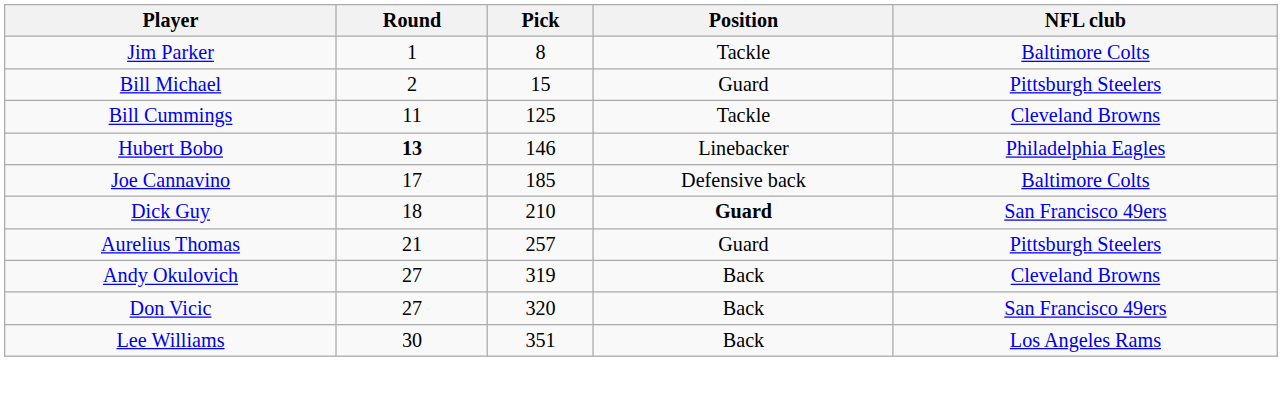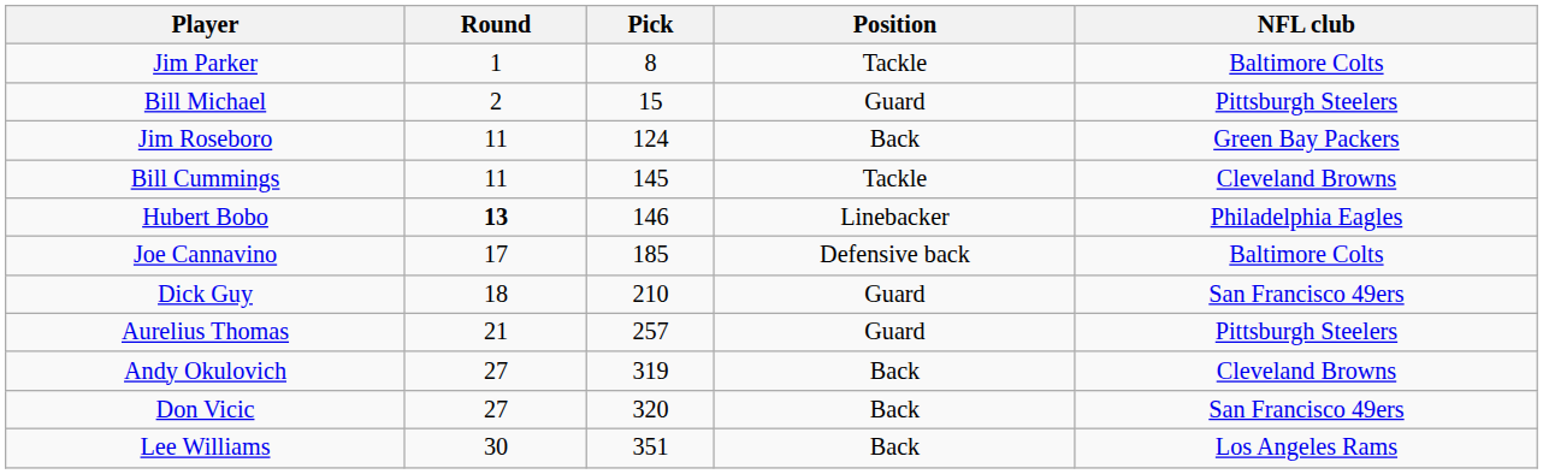 <table class="wikitable" width="80%">
 <tr>
 <th>Player</th>
 <th>Round</th>
 <th>Pick</th>
 <th>Position</th>
 <th>NFL club</th>
 </tr>
 <tr align="center" bgcolor="">
 <td><a href='#'>Jim Parker</a></td>
 <td>1</td>
 <td>8</td>
 <td>Tackle</td>
 <td><a href='#'>Baltimore Colts</a></td>
 </tr>
 <tr align="center" bgcolor="">
 <td><a href='#'>Bill Michael</a></td>
 <td>2</td>
 <td>15</td>
 <td>Guard</td>
 <td><a href='#'>Pittsburgh Steelers</a></td>
 </tr>
 <tr align="center" bgcolor="">
+<td><a href='#'>Jim Roseboro</a></td>
+<td>11</td>
+<td>124</td>
+<td>Back</td>
+<td><a href='#'>Green Bay Packers</a></td>
+</tr>
+<tr align="center" bgcolor="">
 <td><a href='#'>Bill Cummings</a></td>
 <td>11</td>
-<td>125</td>
+<td>145</td>
 <td>Tackle</td>
 <td><a href='#'>Cleveland Browns</a></td>
 </tr>
 <tr align="center" bgcolor="">
 <td><a href='#'>Hubert Bobo</a></td>
 <td><strong>13</strong></td>
 <td>146</td>
 <td>Linebacker</td>
 <td><a href='#'>Philadelphia Eagles</a></td>
 </tr>
 <tr align="center" bgcolor="">
 <td><a href='#'>Joe Cannavino</a></td>
 <td>17</td>
 <td>185</td>
 <td>Defensive back</td>
 <td><a href='#'>Baltimore Colts</a></td>
 </tr>
 <tr align="center" bgcolor="">
 <td><a href='#'>Dick Guy</a></td>
 <td>18</td>
 <td>210</td>
-<td><strong>Guard</strong></td>
+<td>Guard</td>
 <td><a href='#'>San Francisco 49ers</a></td>
 </tr>
 <tr align="center" bgcolor="">
 <td><a href='#'>Aurelius Thomas</a></td>
 <td>21</td>
 <td>257</td>
 <td>Guard</td>
 <td><a href='#'>Pittsburgh Steelers</a></td>
 </tr>
 <tr align="center" bgcolor="">
 <td><a href='#'>Andy Okulovich</a></td>
 <td>27</td>
 <td>319</td>
 <td>Back</td>
 <td><a href='#'>Cleveland Browns</a></td>
 </tr>
 <tr align="center" bgcolor="">
 <td><a href='#'>Don Vicic</a></td>
 <td>27</td>
 <td>320</td>
 <td>Back</td>
 <td><a href='#'>San Francisco 49ers</a></td>
 </tr>
 <tr align="center" bgcolor="">
 <td><a href='#'>Lee Williams</a></td>
 <td>30</td>
 <td>351</td>
 <td>Back</td>
 <td><a href='#'>Los Angeles Rams</a></td>
 </tr>
 </table>
